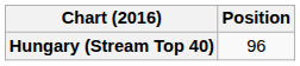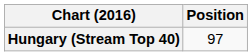 <table class="wikitable plainrowheaders" style="text-align:center">
 <tr>
 <th scope="col">Chart (2016)</th>
 <th scope="col">Position</th>
 </tr>
 <tr>
 <th scope="row">Hungary (Stream Top 40)</th>
-<td>96</td>
+<td>97</td>
 </tr>
 </table>
